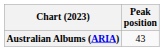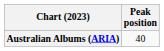 <table class="wikitable plainrowheaders" style="text-align:center">
 <tr>
 <th scope="col">Chart (2023)</th>
 <th scope="col">Peak<br>position</th>
 </tr>
 <tr>
 <th scope="row">Australian Albums (<a href='#'>ARIA</a>)</th>
-<td>43</td>
+<td>40</td>
 </tr>
 </table>
